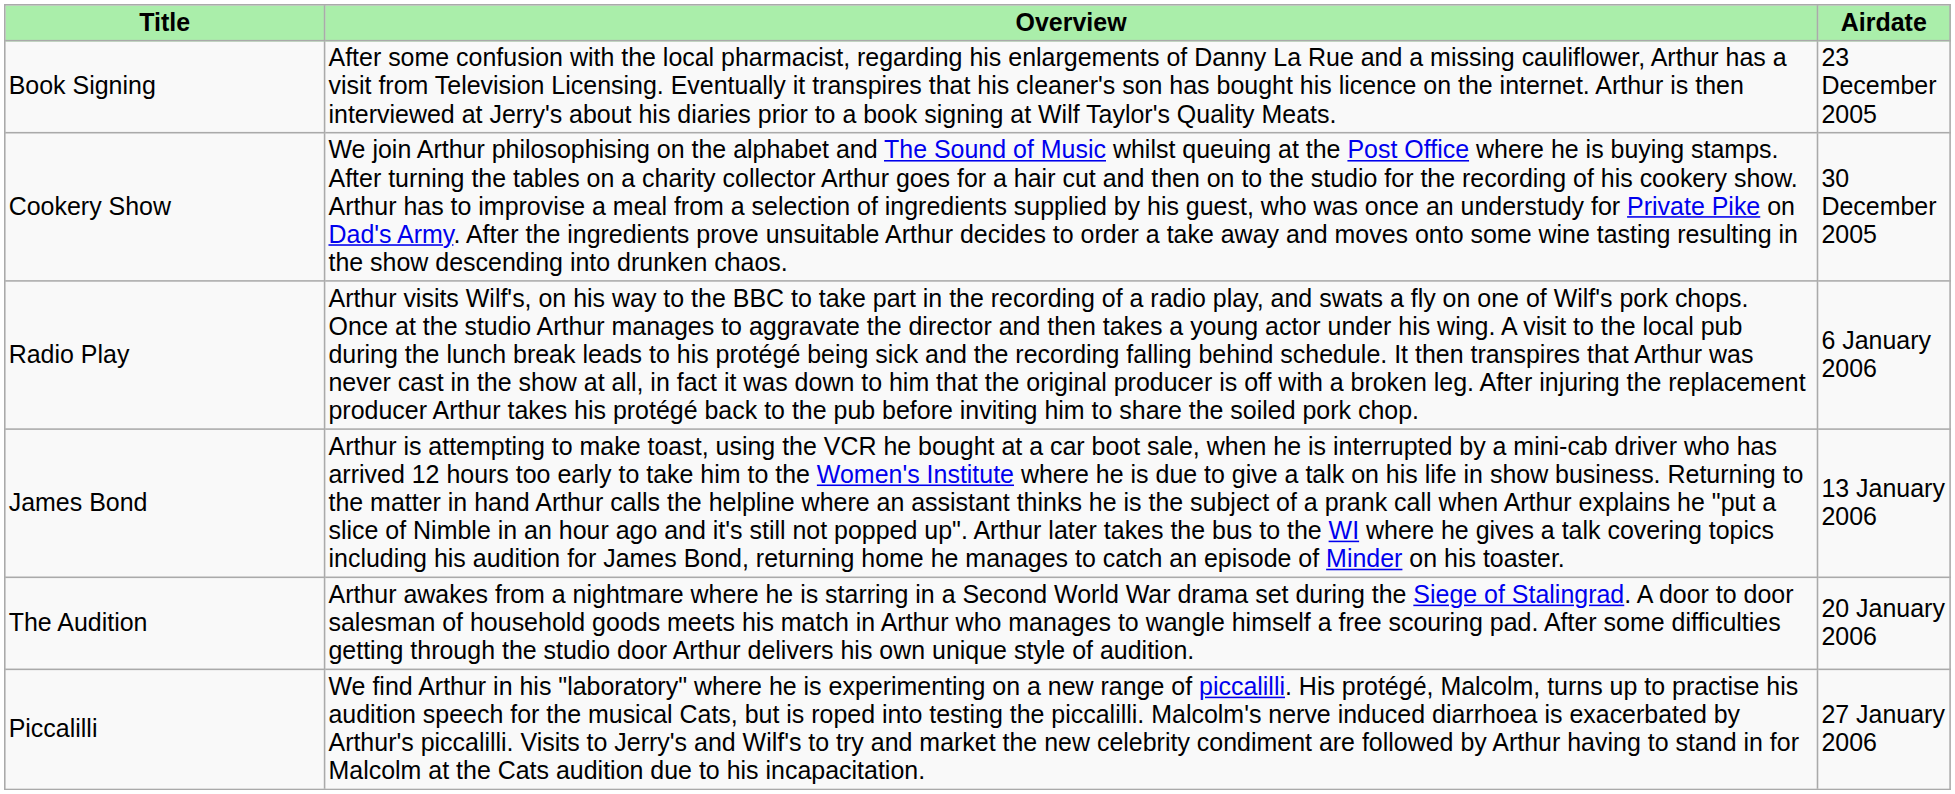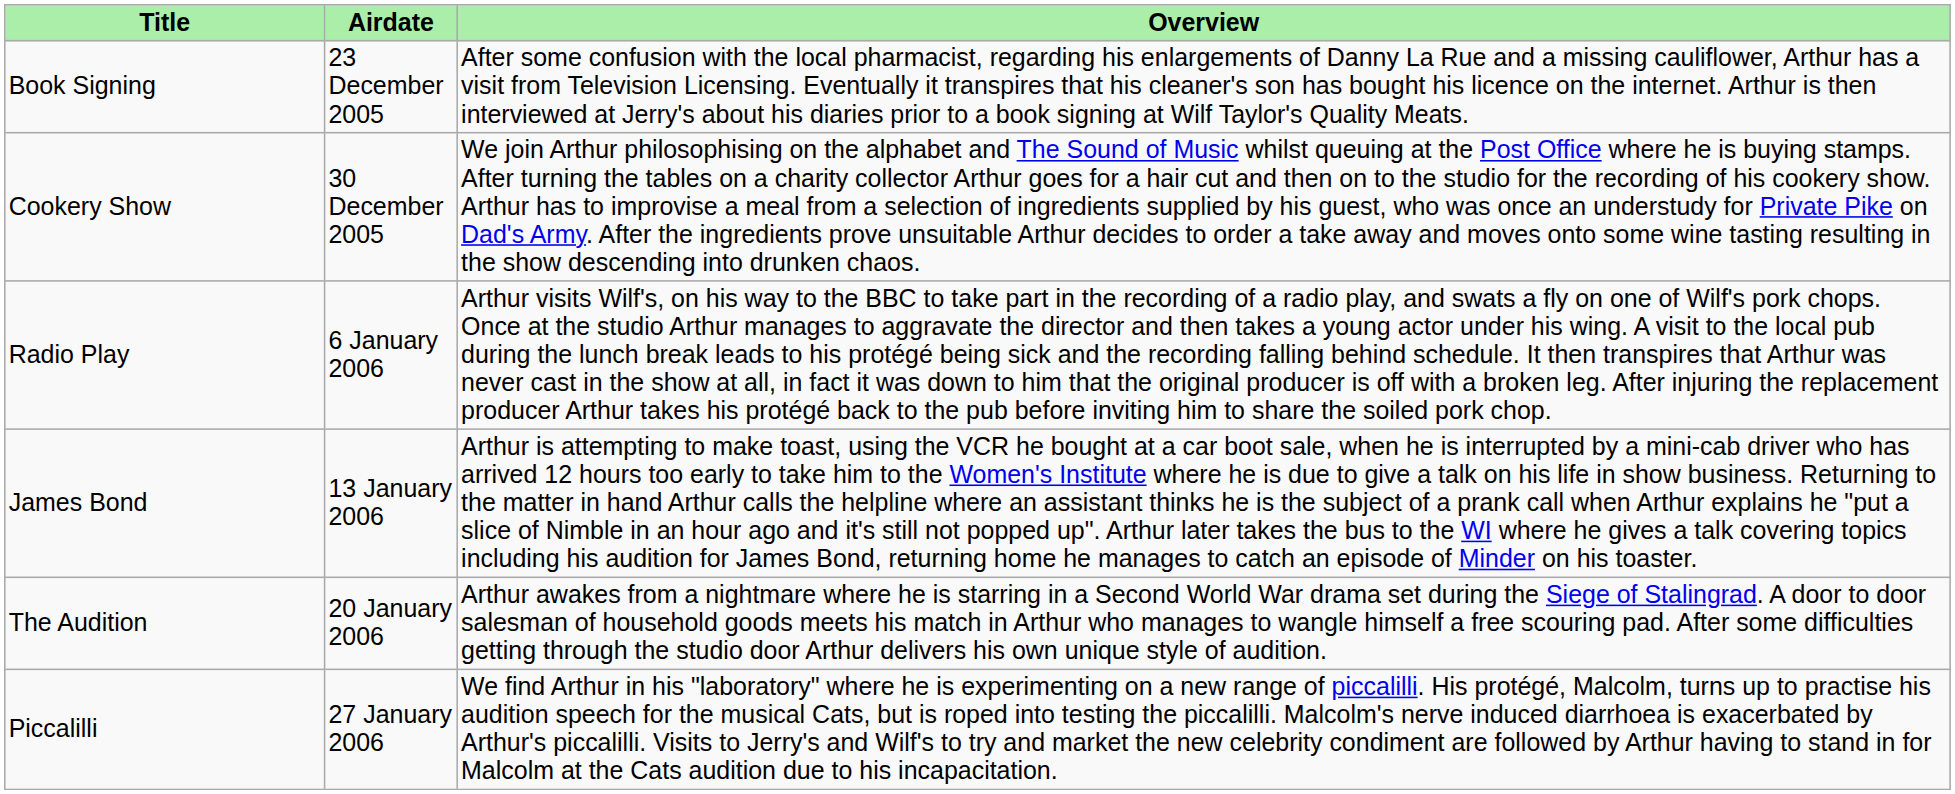 <table border="2" cellpadding="2" cellspacing="0" style="margin: 0 1em 0 0; background: #f9f9f9; border: 1px #aaa solid; border-collapse: collapse; font-size: 100%;">
 <tr style="background:#aaeeaa">
 <th width="200px">Title</th>
+<th width="80px">Airdate</th>
 <th>Overview</th>
-<th width="80px">Airdate</th>
 </tr>
 <tr>
 <td>Book Signing</td>
+<td>23 December 2005</td>
 <td>After some confusion with the local pharmacist, regarding his enlargements of Danny La Rue and a missing cauliflower, Arthur has a visit from Television Licensing. Eventually it transpires that his cleaner's son has bought his licence on the internet. Arthur is then interviewed at Jerry's about his diaries prior to a book signing at Wilf Taylor's Quality Meats.</td>
-<td>23 December 2005</td>
 </tr>
 <tr>
 <td>Cookery Show</td>
+<td>30 December 2005</td>
 <td>We join Arthur philosophising on the alphabet and <a href='#'>The Sound of Music</a> whilst queuing at the <a href='#'>Post Office</a> where he is buying stamps. After turning the tables on a charity collector Arthur goes for a hair cut and then on to the studio for the recording of his cookery show. Arthur has to improvise a meal from a selection of ingredients supplied by his guest, who was once an understudy for <a href='#'>Private Pike</a> on <a href='#'>Dad's Army</a>. After the ingredients prove unsuitable Arthur decides to order a take away and moves onto some wine tasting resulting in the show descending into drunken chaos.</td>
-<td>30 December 2005</td>
 </tr>
 <tr>
 <td>Radio Play</td>
+<td>6 January 2006</td>
 <td>Arthur visits Wilf's, on his way to the BBC to take part in the recording of a radio play, and swats a fly on one of Wilf's pork chops. Once at the studio Arthur manages to aggravate the director and then takes a young actor under his wing. A visit to the local pub during the lunch break leads to his protégé being sick and the recording falling behind schedule. It then transpires that Arthur was never cast in the show at all, in fact it was down to him that the original producer is off with a broken leg. After injuring the replacement producer Arthur takes his protégé back to the pub before inviting him to share the soiled pork chop.</td>
-<td>6 January 2006</td>
 </tr>
 <tr>
 <td>James Bond</td>
+<td>13 January 2006</td>
 <td>Arthur is attempting to make toast, using the VCR he bought at a car boot sale, when he is interrupted by a mini-cab driver who has arrived 12 hours too early to take him to the <a href='#'>Women's Institute</a> where he is due to give a talk on his life in show business. Returning to the matter in hand Arthur calls the helpline where an assistant thinks he is the subject of a prank call when Arthur explains he "put a slice of Nimble in an hour ago and it's still not popped up". Arthur later takes the bus to the <a href='#'>WI</a> where he gives a talk covering topics including his audition for James Bond, returning home he manages to catch an episode of <a href='#'>Minder</a> on his toaster.</td>
-<td>13 January 2006</td>
 </tr>
 <tr>
 <td>The Audition</td>
+<td>20 January 2006</td>
 <td>Arthur awakes from a nightmare where he is starring in a Second World War drama set during the <a href='#'>Siege of Stalingrad</a>. A door to door salesman of household goods meets his match in Arthur who manages to wangle himself a free scouring pad. After some difficulties getting through the studio door Arthur delivers his own unique style of audition.</td>
-<td>20 January 2006</td>
 </tr>
 <tr>
 <td>Piccalilli</td>
+<td>27 January 2006</td>
 <td>We find Arthur in his "laboratory" where he is experimenting on a new range of <a href='#'>piccalilli</a>. His protégé, Malcolm, turns up to practise his audition speech for the musical Cats, but is roped into testing the piccalilli. Malcolm's nerve induced diarrhoea is exacerbated by Arthur's piccalilli. Visits to Jerry's and Wilf's to try and market the new celebrity condiment are followed by Arthur having to stand in for Malcolm at the Cats audition due to his incapacitation.</td>
-<td>27 January 2006</td>
 </tr>
 </table>
